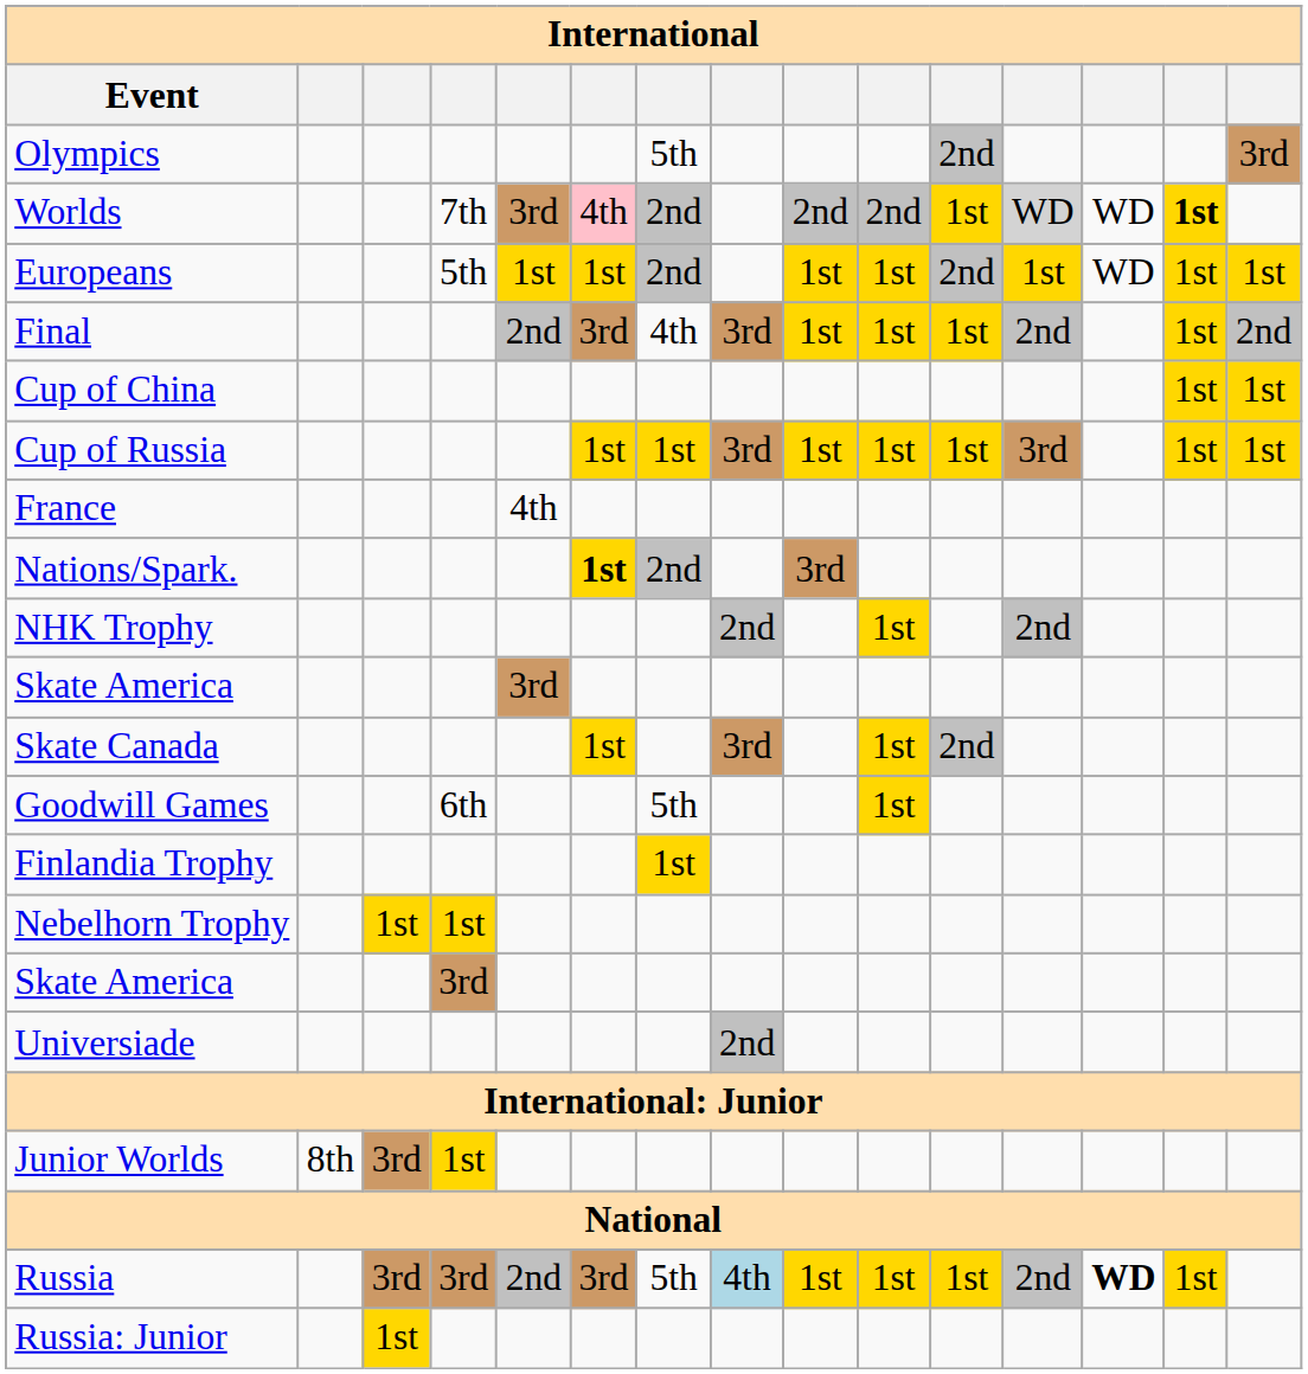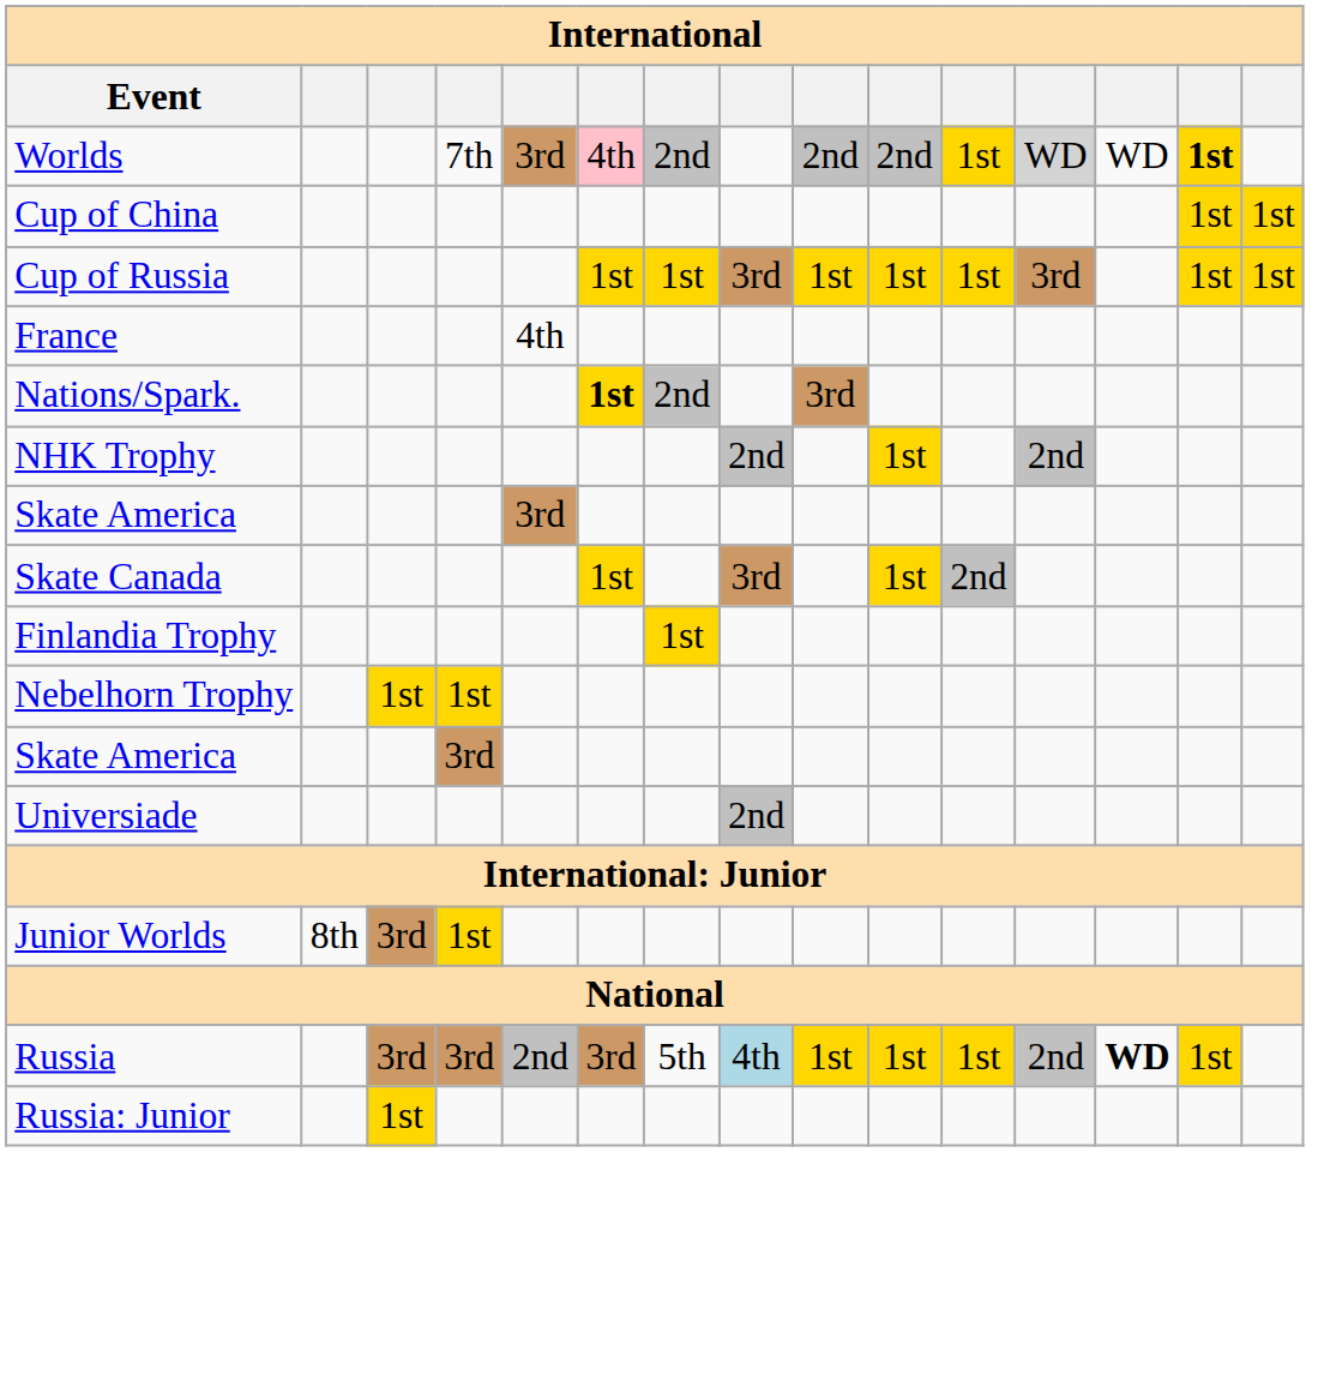 <table class="wikitable" style="text-align:center">
 <tr>
 <th style="background-color: #ffdead;" colspan=15>International</th>
 </tr>
 <tr>
 <th>Event</th>
 <th></th>
 <th></th>
 <th></th>
 <th></th>
 <th></th>
 <th></th>
 <th></th>
 <th></th>
 <th></th>
 <th></th>
 <th></th>
 <th></th>
 <th></th>
 <th></th>
 </tr>
 <tr>
-<td align=left><a href='#'>Olympics</a></td>
-<td></td>
-<td></td>
-<td></td>
-<td></td>
-<td></td>
-<td>5th</td>
-<td></td>
-<td></td>
-<td></td>
-<td bgcolor=silver>2nd</td>
-<td></td>
-<td></td>
-<td></td>
-<td bgcolor=cc9966>3rd</td>
-</tr>
-<tr>
 <td align=left><a href='#'>Worlds</a></td>
 <td></td>
 <td></td>
 <td>7th</td>
 <td bgcolor=cc9966>3rd</td>
 <td style="background: pink;">4th</td>
 <td bgcolor=silver>2nd</td>
 <td></td>
 <td bgcolor=silver>2nd</td>
 <td bgcolor=silver>2nd</td>
 <td bgcolor=gold>1st</td>
 <td style="background: lightgrey;">WD</td>
 <td>WD</td>
 <td bgcolor=gold><strong>1st</strong></td>
 <td></td>
-</tr>
-<tr>
-<td align=left><a href='#'>Europeans</a></td>
-<td></td>
-<td></td>
-<td>5th</td>
-<td bgcolor=gold>1st</td>
-<td bgcolor=gold>1st</td>
-<td bgcolor=silver>2nd</td>
-<td></td>
-<td bgcolor=gold>1st</td>
-<td bgcolor=gold>1st</td>
-<td bgcolor=silver>2nd</td>
-<td bgcolor=gold>1st</td>
-<td>WD</td>
-<td bgcolor=gold>1st</td>
-<td bgcolor=gold>1st</td>
-</tr>
-<tr>
-<td align=left> <a href='#'>Final</a></td>
-<td></td>
-<td></td>
-<td></td>
-<td bgcolor=silver>2nd</td>
-<td bgcolor=cc9966>3rd</td>
-<td>4th</td>
-<td bgcolor=cc9966>3rd</td>
-<td bgcolor=gold>1st</td>
-<td bgcolor=gold>1st</td>
-<td bgcolor=gold>1st</td>
-<td bgcolor=silver>2nd</td>
-<td></td>
-<td bgcolor=gold>1st</td>
-<td bgcolor=silver>2nd</td>
 </tr>
 <tr>
 <td align=left> <a href='#'>Cup of China</a></td>
 <td></td>
 <td></td>
 <td></td>
 <td></td>
 <td></td>
 <td></td>
 <td></td>
 <td></td>
 <td></td>
 <td></td>
 <td></td>
 <td></td>
 <td bgcolor=gold>1st</td>
 <td bgcolor=gold>1st</td>
 </tr>
 <tr>
 <td align=left> <a href='#'>Cup of Russia</a></td>
 <td></td>
 <td></td>
 <td></td>
 <td></td>
 <td bgcolor=gold>1st</td>
 <td bgcolor=gold>1st</td>
 <td bgcolor=cc9966>3rd</td>
 <td bgcolor=gold>1st</td>
 <td bgcolor=gold>1st</td>
 <td bgcolor=gold>1st</td>
 <td bgcolor=cc9966>3rd</td>
 <td></td>
 <td bgcolor=gold>1st</td>
 <td bgcolor=gold>1st</td>
 </tr>
 <tr>
 <td align=left> <a href='#'>France</a></td>
 <td></td>
 <td></td>
 <td></td>
 <td>4th</td>
 <td></td>
 <td></td>
 <td></td>
 <td></td>
 <td></td>
 <td></td>
 <td></td>
 <td></td>
 <td></td>
 <td></td>
 </tr>
 <tr>
 <td align=left> <a href='#'>Nations/Spark.</a></td>
 <td></td>
 <td></td>
 <td></td>
 <td></td>
 <td bgcolor=gold><strong>1st</strong></td>
 <td bgcolor=silver>2nd</td>
 <td></td>
 <td bgcolor=cc9966>3rd</td>
 <td></td>
 <td></td>
 <td></td>
 <td></td>
 <td></td>
 <td></td>
 </tr>
 <tr>
 <td align=left> <a href='#'>NHK Trophy</a></td>
 <td></td>
 <td></td>
 <td></td>
 <td></td>
 <td></td>
 <td></td>
 <td bgcolor=silver>2nd</td>
 <td></td>
 <td bgcolor=gold>1st</td>
 <td></td>
 <td bgcolor=silver>2nd</td>
 <td></td>
 <td></td>
 <td></td>
 </tr>
 <tr>
 <td align=left> <a href='#'>Skate America</a></td>
 <td></td>
 <td></td>
 <td></td>
 <td bgcolor=cc9966>3rd</td>
 <td></td>
 <td></td>
 <td></td>
 <td></td>
 <td></td>
 <td></td>
 <td></td>
 <td></td>
 <td></td>
 <td></td>
 </tr>
 <tr>
 <td align=left> <a href='#'>Skate Canada</a></td>
 <td></td>
 <td></td>
 <td></td>
 <td></td>
 <td bgcolor=gold>1st</td>
 <td></td>
 <td bgcolor=cc9966>3rd</td>
 <td></td>
 <td bgcolor=gold>1st</td>
 <td bgcolor=silver>2nd</td>
-<td></td>
-<td></td>
-<td></td>
-<td></td>
-</tr>
-<tr>
-<td align=left><a href='#'>Goodwill Games</a></td>
-<td></td>
-<td></td>
-<td>6th</td>
-<td></td>
-<td></td>
-<td>5th</td>
-<td></td>
-<td></td>
-<td bgcolor=gold>1st</td>
-<td></td>
 <td></td>
 <td></td>
 <td></td>
 <td></td>
 </tr>
 <tr>
 <td align=left><a href='#'>Finlandia Trophy</a></td>
 <td></td>
 <td></td>
 <td></td>
 <td></td>
 <td></td>
 <td bgcolor=gold>1st</td>
 <td></td>
 <td></td>
 <td></td>
 <td></td>
 <td></td>
 <td></td>
 <td></td>
 <td></td>
 </tr>
 <tr>
 <td align=left><a href='#'>Nebelhorn Trophy</a></td>
 <td></td>
 <td bgcolor=gold>1st</td>
 <td bgcolor=gold>1st</td>
 <td></td>
 <td></td>
 <td></td>
 <td></td>
 <td></td>
 <td></td>
 <td></td>
 <td></td>
 <td></td>
 <td></td>
 <td></td>
 </tr>
 <tr>
 <td align=left><a href='#'>Skate America</a></td>
 <td></td>
 <td></td>
 <td bgcolor=cc9966>3rd</td>
 <td></td>
 <td></td>
 <td></td>
 <td></td>
 <td></td>
 <td></td>
 <td></td>
 <td></td>
 <td></td>
 <td></td>
 <td></td>
 </tr>
 <tr>
 <td align=left><a href='#'>Universiade</a></td>
 <td></td>
 <td></td>
 <td></td>
 <td></td>
 <td></td>
 <td></td>
 <td bgcolor=silver>2nd</td>
 <td></td>
 <td></td>
 <td></td>
 <td></td>
 <td></td>
 <td></td>
 <td></td>
 </tr>
 <tr>
 <th style="background-color: #ffdead;" colspan=15>International: Junior</th>
 </tr>
 <tr>
 <td align=left><a href='#'>Junior Worlds</a></td>
 <td>8th</td>
 <td bgcolor=cc9966>3rd</td>
 <td bgcolor=gold>1st</td>
 <td></td>
 <td></td>
 <td></td>
 <td></td>
 <td></td>
 <td></td>
 <td></td>
 <td></td>
 <td></td>
 <td></td>
 <td></td>
 </tr>
 <tr>
 <th style="background-color: #ffdead;" colspan=15>National</th>
 </tr>
 <tr>
 <td align=left><a href='#'>Russia</a></td>
 <td></td>
 <td bgcolor=cc9966>3rd</td>
 <td bgcolor=cc9966>3rd</td>
 <td bgcolor=silver>2nd</td>
 <td bgcolor=cc9966>3rd</td>
 <td>5th</td>
 <td style="background: lightblue;">4th</td>
 <td bgcolor=gold>1st</td>
 <td bgcolor=gold>1st</td>
 <td bgcolor=gold>1st</td>
 <td bgcolor=silver>2nd</td>
 <td><strong>WD</strong></td>
 <td bgcolor=gold>1st</td>
 <td></td>
 </tr>
 <tr>
 <td align=left><a href='#'>Russia: Junior</a></td>
 <td></td>
 <td bgcolor=gold>1st</td>
 <td></td>
 <td></td>
 <td></td>
 <td></td>
 <td></td>
 <td></td>
 <td></td>
 <td></td>
 <td></td>
 <td></td>
 <td></td>
 <td></td>
 </tr>
 </table>
